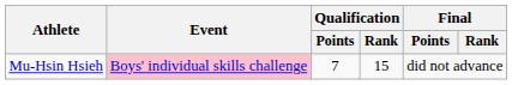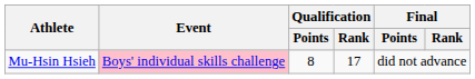 <table class="wikitable" style="font-size:90%">
 <tr>
 <th rowspan=2>Athlete</th>
 <th rowspan=2>Event</th>
 <th colspan=2>Qualification</th>
 <th colspan=2>Final</th>
 </tr>
 <tr style="font-size:95%">
 <th>Points</th>
 <th>Rank</th>
 <th>Points</th>
 <th>Rank</th>
 </tr>
 <tr align=center>
 <td align=left><a href='#'>Mu-Hsin Hsieh</a></td>
 <td align=left style="background: pink;"><a href='#'>Boys' individual skills challenge</a></td>
-<td>7</td>
-<td>15</td>
+<td>8</td>
+<td>17</td>
 <td colspan=2>did not advance</td>
 </tr>
 </table>
